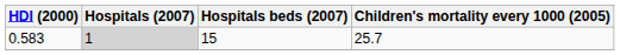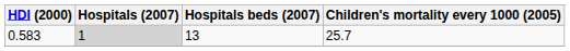 <table class="wikitable" border="1">
 <tr>
 <th><a href='#'>HDI</a> (2000)</th>
 <th>Hospitals (2007)</th>
 <th>Hospitals beds (2007)</th>
 <th>Children's mortality every 1000 (2005)</th>
 </tr>
 <tr>
 <td>0.583</td>
 <td style="background: lightgrey;">1</td>
-<td>15</td>
+<td>13</td>
 <td>25.7</td>
 </tr>
 <tr>
 </tr>
 </table>
